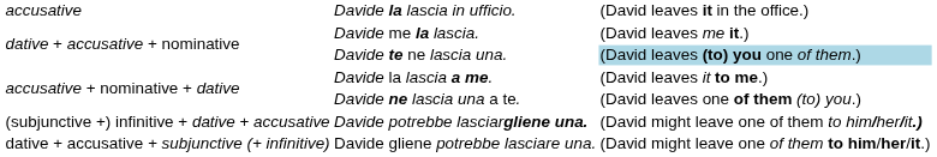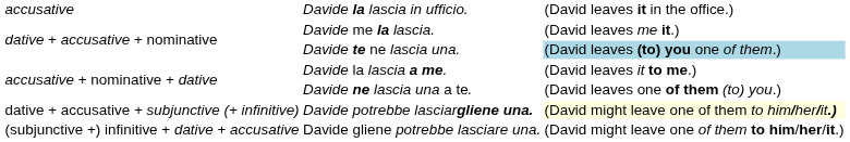 <table>
 <tr>
 <td><em>accusative</em></td>
 <td><em>Davide <strong>la</strong> lascia in ufficio.</em></td>
 <td>(David leaves <strong>it</strong> in the office.)</td>
 </tr>
 <tr>
 <td rowspan="2"><em>dative</em> + <em>accusative</em> + nominative</td>
 <td><em>Davide </em>me<em> <strong>la</strong> lascia.</em></td>
 <td>(David leaves <em>me</em> <strong>it</strong>.)</td>
 </tr>
 <tr>
 <td><em>Davide <strong>te</strong> </em>ne<em> lascia una.</em></td>
 <td style="background: lightblue;">(David leaves <strong>(to) you</strong> one <em>of them</em>.)</td>
 </tr>
 <tr>
 <td rowspan="2"><em>accusative</em> + nominative + <em>dative</em></td>
 <td><em>Davide </em>la<em> lascia <strong>a me</strong>.</em></td>
 <td>(David leaves <em>it</em> <strong>to me</strong>.)</td>
 </tr>
 <tr>
 <td><em>Davide <strong>ne</strong> lascia una </em>a te<em>.</em></td>
 <td>(David leaves one <strong>of them</strong> <em>(to) you</em>.)</td>
 </tr>
 <tr>
-<td>(subjunctive +) infinitive + <em>dative</em> + <em>accusative</em></td>
+<td></em>dative<em> + </em>accusative<em> + subjunctive (+ infinitive)</td>
 <td><em>Davide potrebbe lasciar<strong>glie<strong><em>ne</em> una.<em></td>
-<td>(David might leave one </em>of them<em> </strong>to him<strong>/</strong>her<strong>/</strong>it<strong>.)</td>
+<td style="background: lightyellow;">(David might leave one </em>of them<em> </strong>to him<strong>/</strong>her<strong>/</strong>it<strong>.)</td>
 </tr>
 <tr>
-<td></em>dative<em> + </em>accusative<em> + subjunctive (+ infinitive)</td>
+<td>(subjunctive +) infinitive + <em>dative</em> + <em>accusative</em></td>
 <td></em>Davide </strong>glie</em></strong>ne<em> potrebbe lasciare una.</em></td>
 <td>(David might leave one <em>of them</em> <strong>to him</strong>/<strong>her</strong>/<strong>it</strong>.)</td>
 </tr>
 </table>
